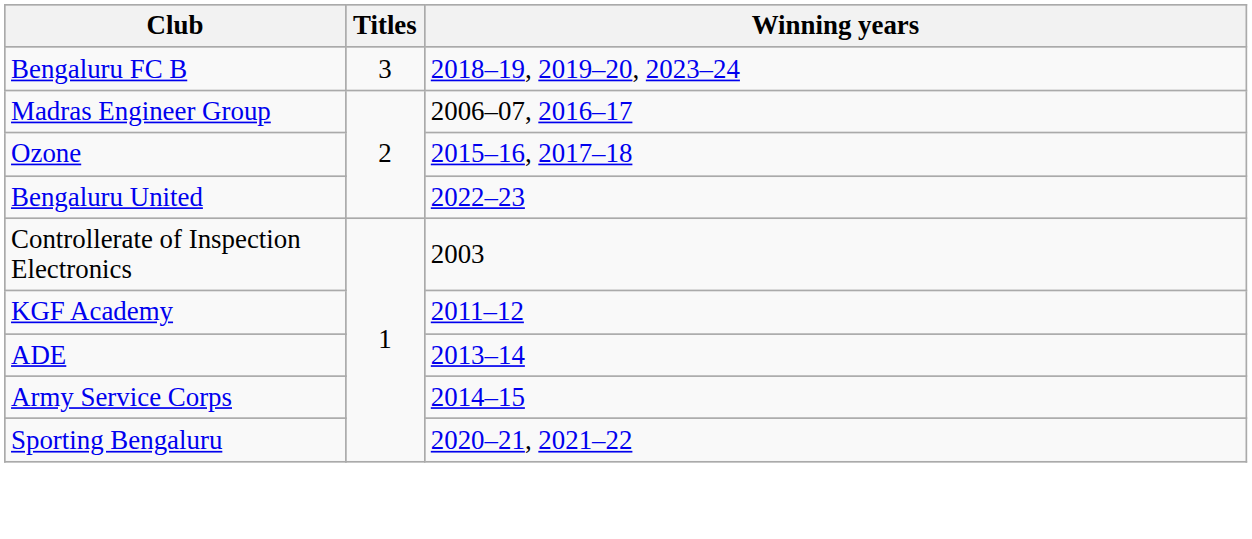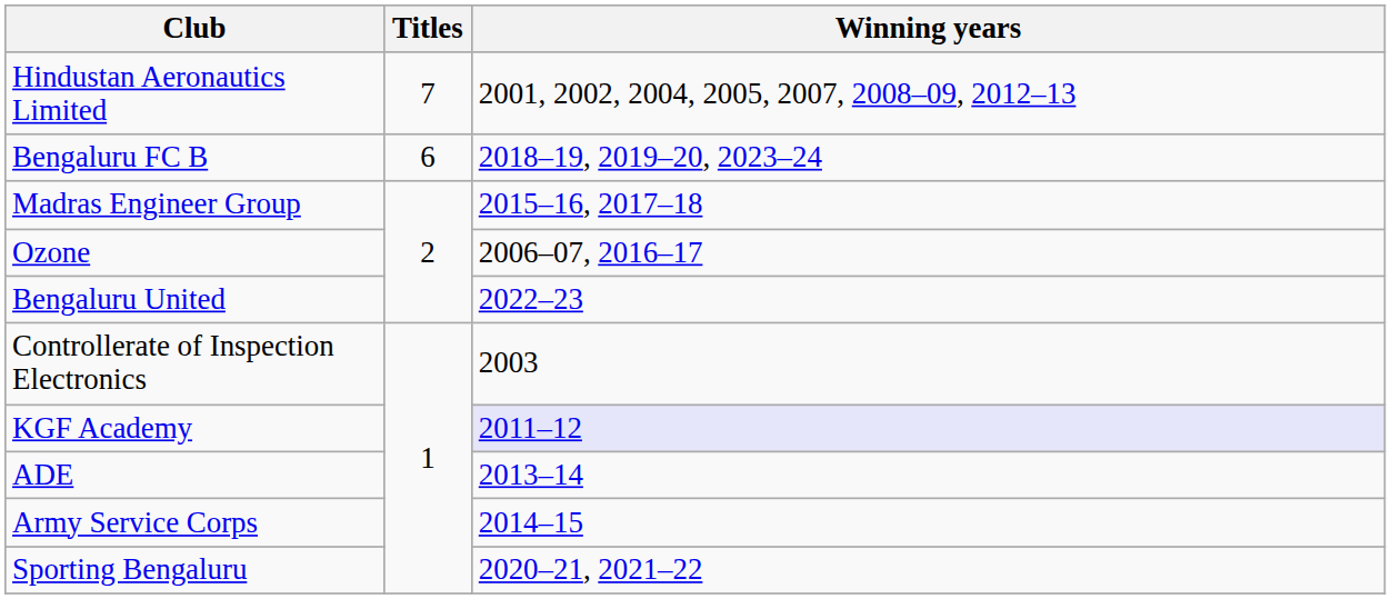 <table class="wikitable sortable" width="740px">
 <tr>
 <th width=200px>Club</th>
 <th width=40px>Titles</th>
 <th width=500px>Winning years</th>
 </tr>
 <tr>
+<td><a href='#'>Hindustan Aeronautics Limited</a></td>
+<td align="center">7</td>
+<td>2001, 2002, 2004, 2005, 2007, <a href='#'>2008–09</a>, <a href='#'>2012–13</a></td>
+</tr>
+<tr>
 <td><a href='#'>Bengaluru FC B</a></td>
-<td align="center">3</td>
+<td align="center">6</td>
 <td><a href='#'>2018–19</a>, <a href='#'>2019–20</a>, <a href='#'>2023–24</a></td>
 </tr>
 <tr>
 <td><a href='#'>Madras Engineer Group</a></td>
 <td rowspan="3" align=center>2</td>
-<td>2006–07, <a href='#'>2016–17</a></td>
+<td><a href='#'>2015–16</a>, <a href='#'>2017–18</a></td>
 </tr>
 <tr>
 <td><a href='#'>Ozone</a></td>
-<td><a href='#'>2015–16</a>, <a href='#'>2017–18</a></td>
+<td>2006–07, <a href='#'>2016–17</a></td>
 </tr>
 <tr>
 <td><a href='#'>Bengaluru United</a></td>
 <td><a href='#'>2022–23</a></td>
 </tr>
 <tr>
 <td>Controllerate of Inspection Electronics</td>
 <td rowspan="5" align=center>1</td>
 <td>2003</td>
 </tr>
 <tr>
 <td><a href='#'>KGF Academy</a></td>
-<td><a href='#'>2011–12</a></td>
+<td style="background: lavender;"><a href='#'>2011–12</a></td>
 </tr>
 <tr>
 <td><a href='#'>ADE</a></td>
 <td><a href='#'>2013–14</a></td>
 </tr>
 <tr>
 <td><a href='#'>Army Service Corps</a></td>
 <td><a href='#'>2014–15</a></td>
 </tr>
 <tr>
 <td><a href='#'>Sporting Bengaluru</a></td>
 <td><a href='#'>2020–21</a>, <a href='#'>2021–22</a></td>
 </tr>
 </table>
